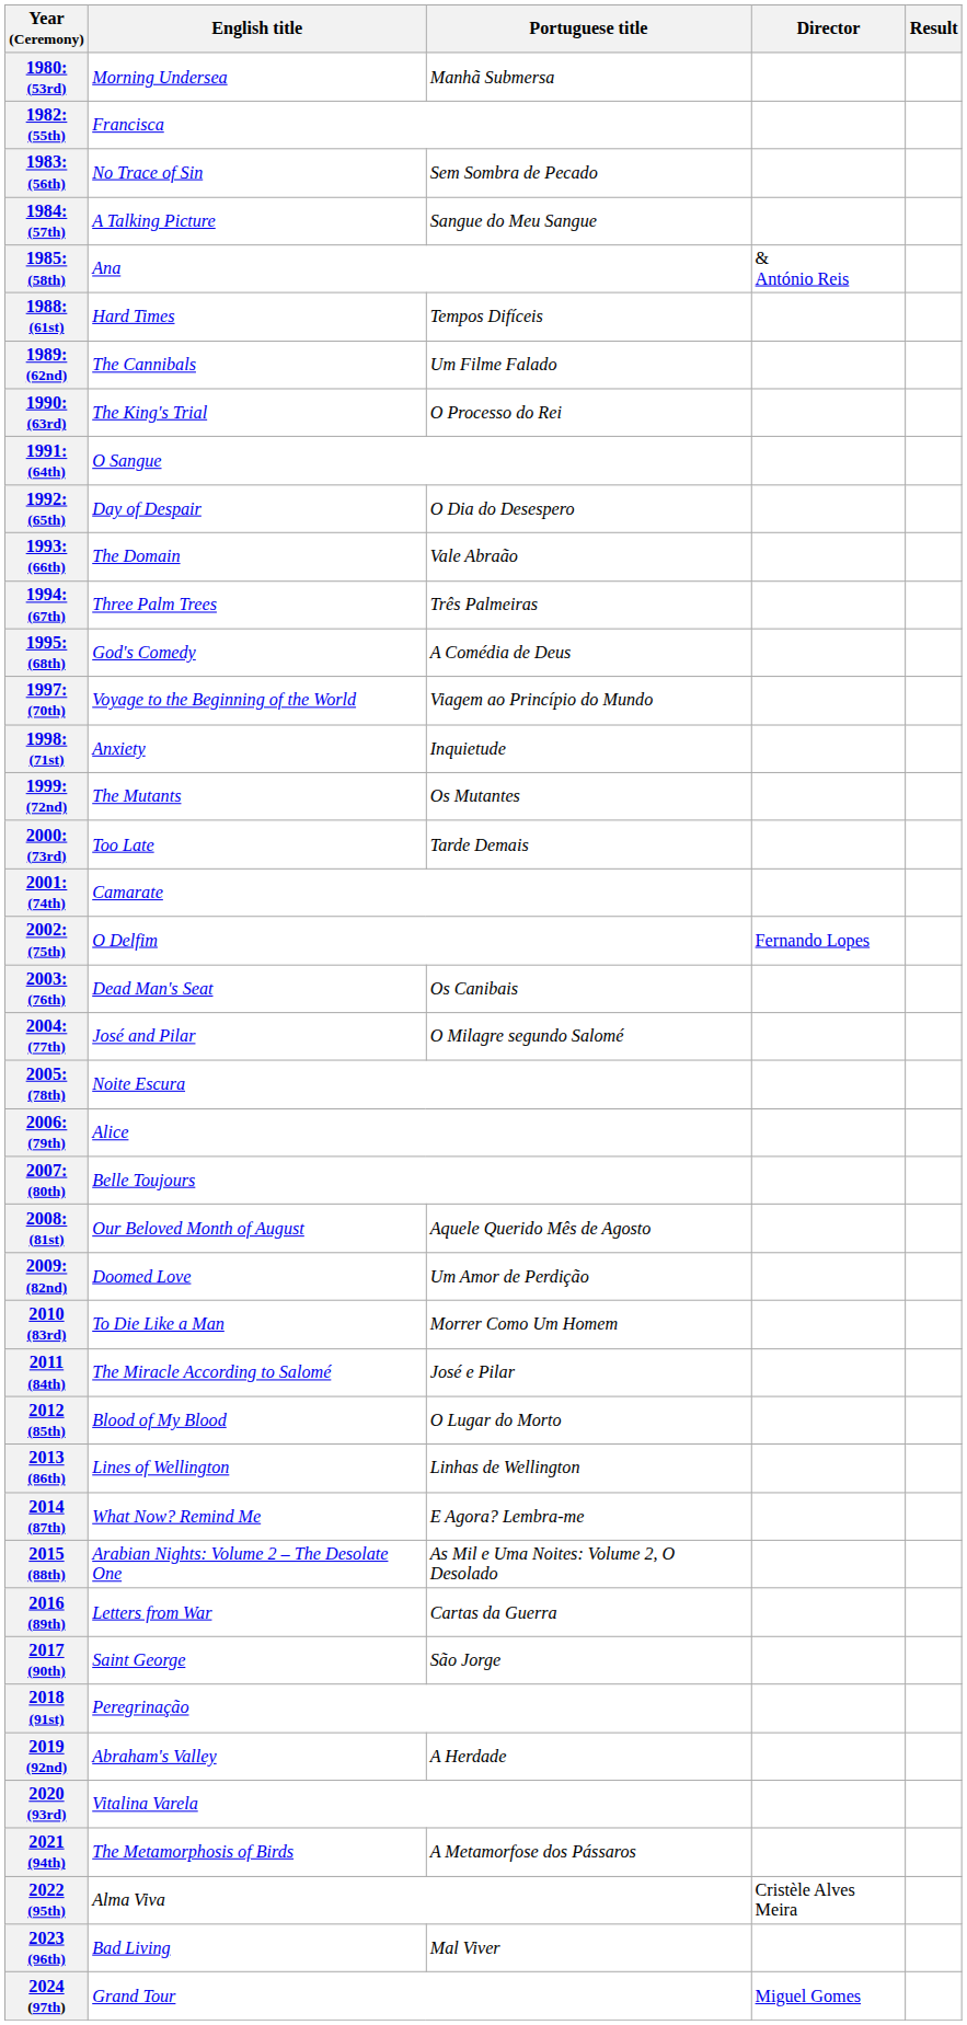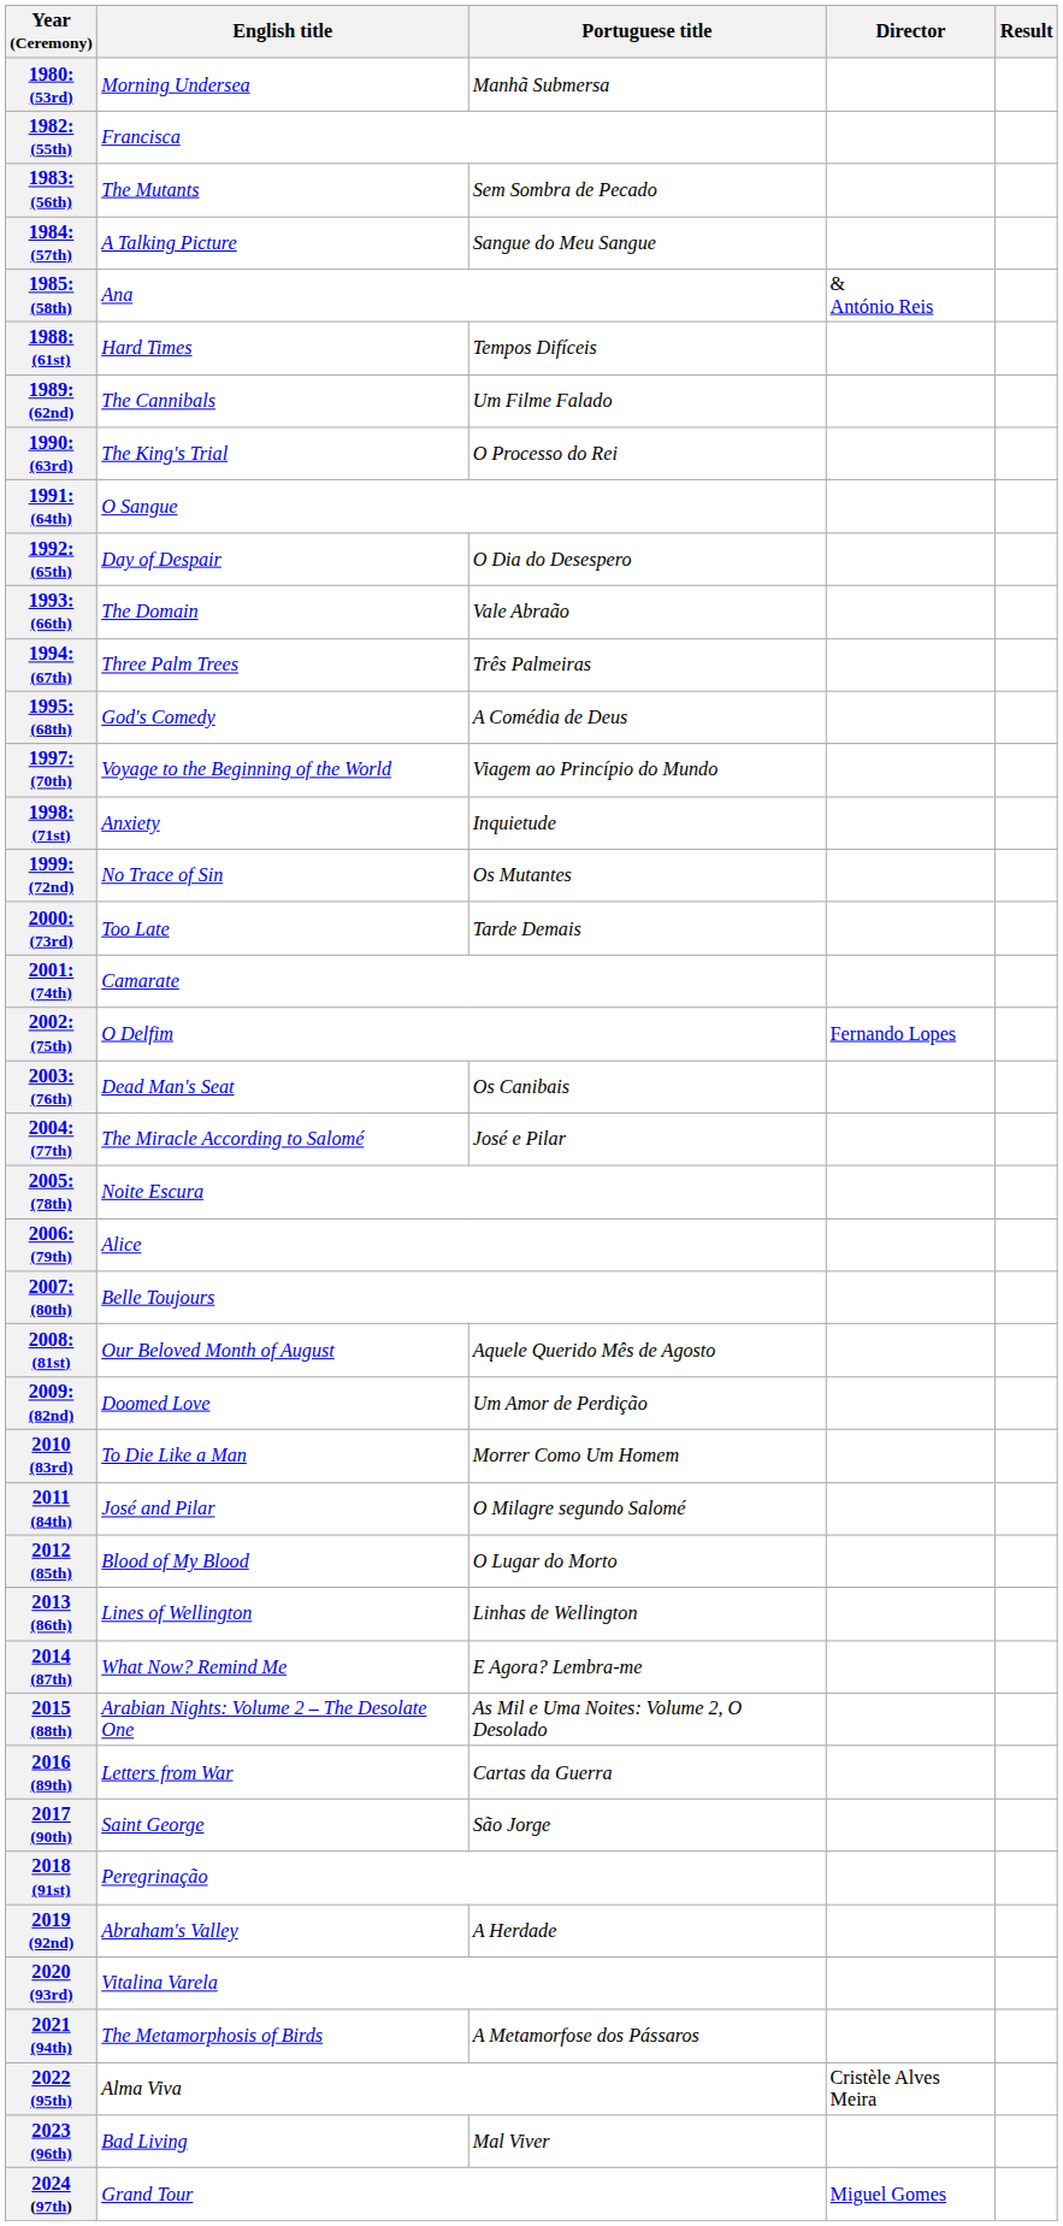 <table class="wikitable" width="98%" style="background:#ffffff;">
 <tr>
 <th>Year<br><small>(Ceremony)</small></th>
 <th>English title</th>
 <th>Portuguese title</th>
 <th>Director</th>
 <th>Result</th>
 </tr>
 <tr>
 <th align="center"><a href='#'>1980:</a><br><small><a href='#'>(53rd)</a></small></th>
 <td><em><a href='#'>Morning Undersea</a></em></td>
 <td><em>Manhã Submersa</em></td>
 <td></td>
 <td></td>
 </tr>
 <tr>
 <th align="center"><a href='#'>1982:</a><br><small><a href='#'>(55th)</a></small></th>
 <td colspan="2"><em><a href='#'>Francisca</a></em></td>
 <td></td>
 <td></td>
 </tr>
 <tr>
 <th align="center"><a href='#'>1983:</a><br><small><a href='#'>(56th)</a></small></th>
-<td><em><a href='#'>No Trace of Sin</a></em></td>
+<td><em><a href='#'>The Mutants</a></em></td>
 <td><em>Sem Sombra de Pecado</em></td>
 <td></td>
 <td></td>
 </tr>
 <tr>
 <th align="center"><a href='#'>1984:</a><br><small><a href='#'>(57th)</a></small></th>
 <td><em><a href='#'>A Talking Picture</a></em></td>
 <td><em>Sangue do Meu Sangue</em></td>
 <td></td>
 <td></td>
 </tr>
 <tr>
 <th align="center"><a href='#'>1985:</a><br><small><a href='#'>(58th)</a></small></th>
 <td colspan="2"><em><a href='#'>Ana</a></em></td>
 <td> & <br><a href='#'>António Reis</a></td>
 <td></td>
 </tr>
 <tr>
 <th align="center"><a href='#'>1988:</a><br><small><a href='#'>(61st)</a></small></th>
 <td><em><a href='#'>Hard Times</a></em></td>
 <td><em>Tempos Difíceis</em></td>
 <td></td>
 <td></td>
 </tr>
 <tr>
 <th align="center"><a href='#'>1989:</a><br><small><a href='#'>(62nd)</a></small></th>
 <td><em><a href='#'>The Cannibals</a></em></td>
 <td><em>Um Filme Falado</em></td>
 <td></td>
 <td></td>
 </tr>
 <tr>
 <th align="center"><a href='#'>1990:</a><br><small><a href='#'>(63rd)</a></small></th>
 <td><em><a href='#'>The King's Trial</a></em></td>
 <td><em>O Processo do Rei</em></td>
 <td></td>
 <td></td>
 </tr>
 <tr>
 <th align="center"><a href='#'>1991:</a><br><small><a href='#'>(64th)</a></small></th>
 <td colspan="2"><em><a href='#'>O Sangue</a></em></td>
 <td></td>
 <td></td>
 </tr>
 <tr>
 <th align="center"><a href='#'>1992:</a><br><small><a href='#'>(65th)</a></small></th>
 <td><em><a href='#'>Day of Despair</a></em></td>
 <td><em>O Dia do Desespero</em></td>
 <td></td>
 <td></td>
 </tr>
 <tr>
 <th align="center"><a href='#'>1993:</a><br><small><a href='#'>(66th)</a></small></th>
 <td><em><a href='#'>The Domain</a></em></td>
 <td><em>Vale Abraão</em></td>
 <td></td>
 <td></td>
 </tr>
 <tr>
 <th align="center"><a href='#'>1994:</a><br><small><a href='#'>(67th)</a></small></th>
 <td><em><a href='#'>Three Palm Trees</a></em></td>
 <td><em>Três Palmeiras</em></td>
 <td></td>
 <td></td>
 </tr>
 <tr>
 <th align="center"><a href='#'>1995:</a><br><small><a href='#'>(68th)</a></small></th>
 <td><em><a href='#'>God's Comedy</a></em></td>
 <td><em>A Comédia de Deus</em></td>
 <td></td>
 <td></td>
 </tr>
 <tr>
 <th align="center"><a href='#'>1997:</a><br><small><a href='#'>(70th)</a></small></th>
 <td><em><a href='#'>Voyage to the Beginning of the World</a></em></td>
 <td><em>Viagem ao Princípio do Mundo</em></td>
 <td></td>
 <td></td>
 </tr>
 <tr>
 <th align="center"><a href='#'>1998:</a><br><small><a href='#'>(71st)</a></small></th>
 <td><em><a href='#'>Anxiety</a></em></td>
 <td><em>Inquietude</em></td>
 <td></td>
 <td></td>
 </tr>
 <tr>
 <th align="center"><a href='#'>1999:</a><br><small><a href='#'>(72nd)</a></small></th>
-<td><em><a href='#'>The Mutants</a></em></td>
+<td><em><a href='#'>No Trace of Sin</a></em></td>
 <td><em>Os Mutantes</em></td>
 <td></td>
 <td></td>
 </tr>
 <tr>
 <th align="center"><a href='#'>2000:</a><br><small><a href='#'>(73rd)</a></small></th>
 <td><em><a href='#'>Too Late</a></em></td>
 <td><em>Tarde Demais</em></td>
 <td></td>
 <td></td>
 </tr>
 <tr>
 <th align="center"><a href='#'>2001:</a><br><small><a href='#'>(74th)</a></small></th>
 <td colspan="2"><em><a href='#'>Camarate</a></em></td>
 <td></td>
 <td></td>
 </tr>
 <tr>
 <th align="center"><a href='#'>2002:</a><br><small><a href='#'>(75th)</a></small></th>
 <td colspan="2"><em><a href='#'>O Delfim</a></em></td>
 <td><a href='#'>Fernando Lopes</a></td>
 <td></td>
 </tr>
 <tr>
 <th align="center"><a href='#'>2003:</a><br><small><a href='#'>(76th)</a></small></th>
 <td><em><a href='#'>Dead Man's Seat</a></em></td>
 <td><em>Os Canibais</em></td>
 <td></td>
 <td></td>
 </tr>
 <tr>
 <th align="center"><a href='#'>2004:</a><br><small><a href='#'>(77th)</a></small></th>
-<td><em><a href='#'>José and Pilar</a></em></td>
-<td><em>O Milagre segundo Salomé</em></td>
+<td><em><a href='#'>The Miracle According to Salomé</a></em></td>
+<td><em>José e Pilar</em></td>
 <td></td>
 <td></td>
 </tr>
 <tr>
 <th align="center"><a href='#'>2005:</a><br><small><a href='#'>(78th)</a></small></th>
 <td colspan="2"><em><a href='#'>Noite Escura</a></em></td>
 <td></td>
 <td></td>
 </tr>
 <tr>
 <th align="center"><a href='#'>2006:</a><br><small><a href='#'>(79th)</a></small></th>
 <td colspan="2"><em><a href='#'>Alice</a></em></td>
 <td></td>
 <td></td>
 </tr>
 <tr>
 <th align="center"><a href='#'>2007:</a><br><small><a href='#'>(80th)</a></small></th>
 <td colspan="2"><em><a href='#'>Belle Toujours</a></em></td>
 <td></td>
 <td></td>
 </tr>
 <tr>
 <th align="center"><a href='#'>2008:</a><br><small><a href='#'>(81st)</a></small></th>
 <td><em><a href='#'>Our Beloved Month of August</a></em></td>
 <td><em>Aquele Querido Mês de Agosto</em></td>
 <td></td>
 <td></td>
 </tr>
 <tr>
 <th align="center"><a href='#'>2009:</a><br><small><a href='#'>(82nd)</a></small></th>
 <td><em><a href='#'>Doomed Love</a></em></td>
 <td><em>Um Amor de Perdição</em></td>
 <td></td>
 <td></td>
 </tr>
 <tr>
 <th align="center"><a href='#'>2010</a><br><small><a href='#'>(83rd)</a></small></th>
 <td><em><a href='#'>To Die Like a Man</a></em></td>
 <td><em>Morrer Como Um Homem</em></td>
 <td></td>
 <td></td>
 </tr>
 <tr>
 <th align="center"><a href='#'>2011</a><br><small><a href='#'>(84th)</a></small></th>
-<td><em><a href='#'>The Miracle According to Salomé</a></em></td>
-<td><em>José e Pilar</em></td>
+<td><em><a href='#'>José and Pilar</a></em></td>
+<td><em>O Milagre segundo Salomé</em></td>
 <td></td>
 <td></td>
 </tr>
 <tr>
 <th align="center"><a href='#'>2012</a><br><small><a href='#'>(85th)</a></small></th>
 <td><em><a href='#'>Blood of My Blood</a></em></td>
 <td><em>O Lugar do Morto</em></td>
 <td></td>
 <td></td>
 </tr>
 <tr>
 <th align="center"><a href='#'>2013</a><br><small><a href='#'>(86th)</a></small></th>
 <td><em><a href='#'>Lines of Wellington</a></em></td>
 <td><em>Linhas de Wellington</em></td>
 <td></td>
 <td></td>
 </tr>
 <tr>
 <th align="center"><a href='#'>2014</a><br><small><a href='#'>(87th)</a></small></th>
 <td><em><a href='#'>What Now? Remind Me</a></em></td>
 <td><em>E Agora? Lembra-me</em></td>
 <td></td>
 <td></td>
 </tr>
 <tr>
 <th align="center"><a href='#'>2015</a><br><small><a href='#'>(88th)</a></small></th>
 <td><em><a href='#'>Arabian Nights: Volume 2 – The Desolate One</a></em></td>
 <td><em>As Mil e Uma Noites: Volume 2, O Desolado</em></td>
 <td></td>
 <td></td>
 </tr>
 <tr>
 <th align="center"><a href='#'>2016</a><br><small><a href='#'>(89th)</a></small></th>
 <td><em><a href='#'>Letters from War</a></em></td>
 <td><em>Cartas da Guerra</em></td>
 <td></td>
 <td></td>
 </tr>
 <tr>
 <th align="center"><a href='#'>2017</a><br><small><a href='#'>(90th)</a></small></th>
 <td><em><a href='#'>Saint George</a></em></td>
 <td><em>São Jorge</em></td>
 <td></td>
 <td></td>
 </tr>
 <tr>
 <th align="center"><a href='#'>2018</a><br><small><a href='#'>(91st)</a></small></th>
 <td colspan="2"><em><a href='#'>Peregrinação</a></em></td>
 <td></td>
 <td></td>
 </tr>
 <tr>
 <th align="center"><a href='#'>2019</a><br><small><a href='#'>(92nd)</a></small></th>
 <td><em><a href='#'>Abraham's Valley</a></em></td>
 <td><em>A Herdade</em></td>
 <td></td>
 <td></td>
 </tr>
 <tr>
 <th align="center"><a href='#'>2020</a><br><small><a href='#'>(93rd)</a></small></th>
 <td colspan="2"><em><a href='#'>Vitalina Varela</a></em></td>
 <td></td>
 <td></td>
 </tr>
 <tr>
 <th align="center"><a href='#'>2021</a><br><small><a href='#'>(94th)</a></small></th>
 <td><em><a href='#'>The Metamorphosis of Birds</a></em></td>
 <td><em>A Metamorfose dos Pássaros</em></td>
 <td></td>
 <td></td>
 </tr>
 <tr>
 <th align="center"><a href='#'>2022</a><br><small><a href='#'>(95th)</a></small></th>
 <td colspan="2"><em>Alma Viva</em></td>
 <td>Cristèle Alves Meira</td>
 <td></td>
 </tr>
 <tr>
 <th align="center"><a href='#'>2023</a><br><small><a href='#'>(96th)</a></small></th>
 <td><em><a href='#'>Bad Living</a></em></td>
 <td><em>Mal Viver</em></td>
 <td></td>
 <td></td>
 </tr>
 <tr>
 <th align="center"><a href='#'>2024</a><br><small>(<a href='#'>97th</a>)</small></th>
 <td colspan="2"><em><a href='#'>Grand Tour</a></em></td>
 <td><a href='#'>Miguel Gomes</a></td>
 <td></td>
 </tr>
 </table>
